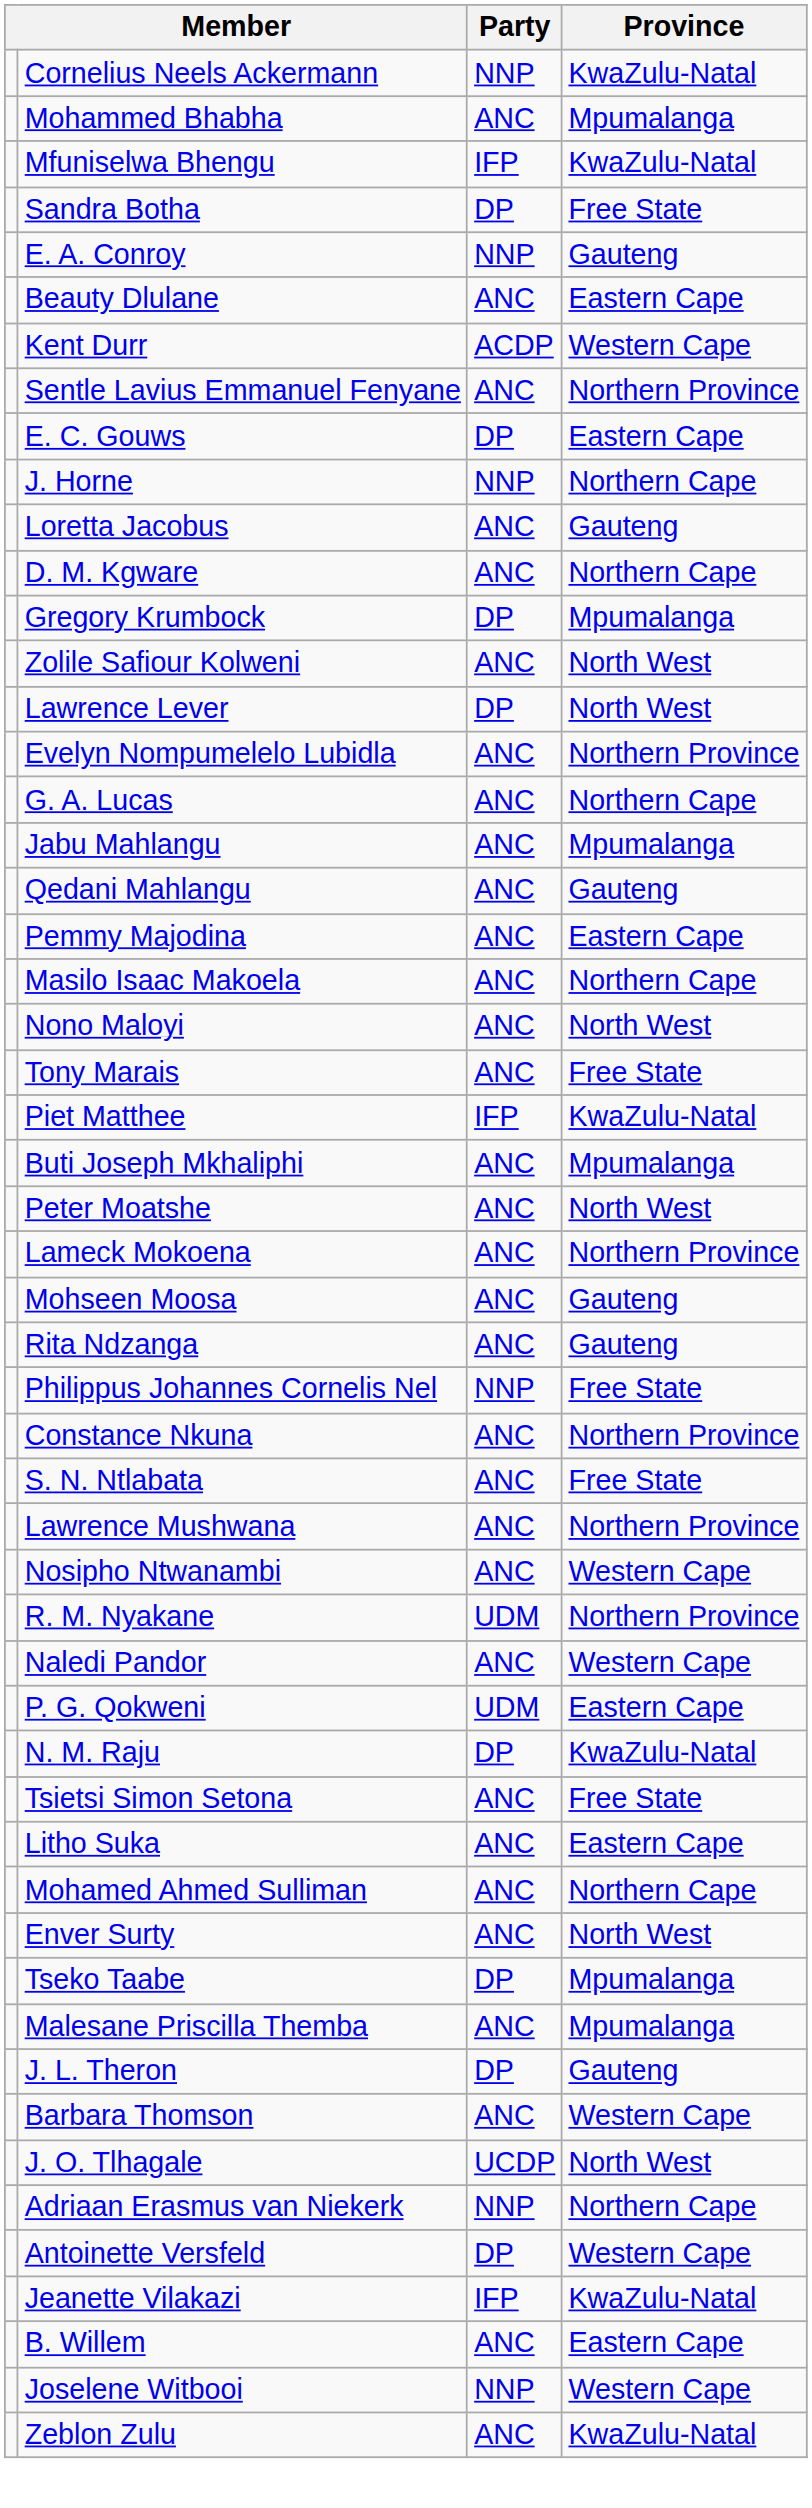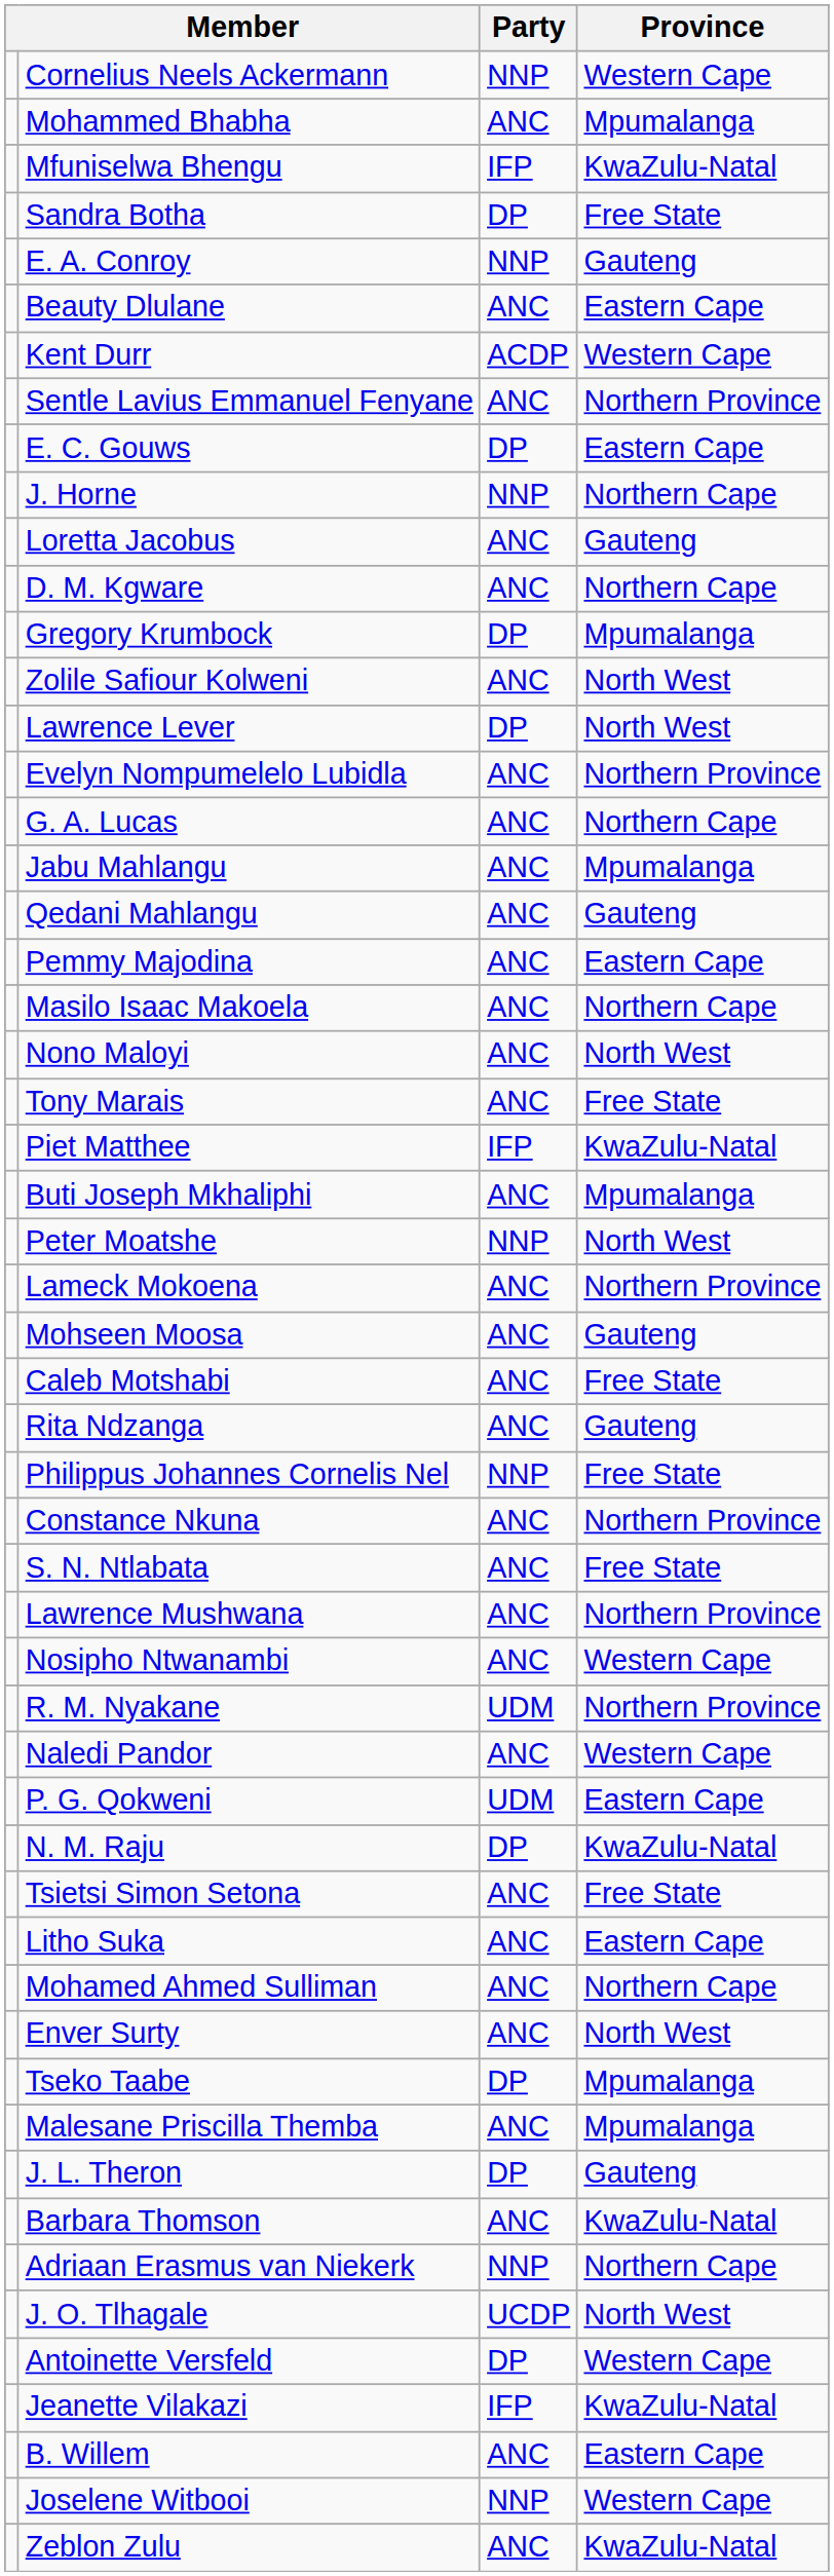 <table class="wikitable sortable">
 <tr>
 <th colspan="2">Member</th>
 <th>Party</th>
 <th>Province</th>
 </tr>
 <tr>
 <td></td>
 <td><a href='#'>Cornelius Neels Ackermann</a></td>
 <td><a href='#'>NNP</a></td>
-<td><a href='#'>KwaZulu-Natal</a></td>
+<td><a href='#'>Western Cape</a></td>
 </tr>
 <tr>
 <td></td>
 <td><a href='#'>Mohammed Bhabha</a></td>
 <td><a href='#'>ANC</a></td>
 <td><a href='#'>Mpumalanga</a></td>
 </tr>
 <tr>
 <td></td>
 <td><a href='#'>Mfuniselwa Bhengu</a></td>
 <td><a href='#'>IFP</a></td>
 <td><a href='#'>KwaZulu-Natal</a></td>
 </tr>
 <tr>
 <td></td>
 <td><a href='#'>Sandra Botha</a></td>
 <td><a href='#'>DP</a></td>
 <td><a href='#'>Free State</a></td>
 </tr>
 <tr>
 <td></td>
 <td><a href='#'>E. A. Conroy</a></td>
 <td><a href='#'>NNP</a></td>
 <td><a href='#'>Gauteng</a></td>
 </tr>
 <tr>
 <td></td>
 <td><a href='#'>Beauty Dlulane</a></td>
 <td><a href='#'>ANC</a></td>
 <td><a href='#'>Eastern Cape</a></td>
 </tr>
 <tr>
 <td></td>
 <td><a href='#'>Kent Durr</a></td>
 <td><a href='#'>ACDP</a></td>
 <td><a href='#'>Western Cape</a></td>
 </tr>
 <tr>
 <td></td>
 <td><a href='#'>Sentle Lavius Emmanuel Fenyane</a></td>
 <td><a href='#'>ANC</a></td>
 <td><a href='#'>Northern Province</a></td>
 </tr>
 <tr>
 <td></td>
 <td><a href='#'>E. C. Gouws</a></td>
 <td><a href='#'>DP</a></td>
 <td><a href='#'>Eastern Cape</a></td>
 </tr>
 <tr>
 <td></td>
 <td><a href='#'>J. Horne</a></td>
 <td><a href='#'>NNP</a></td>
 <td><a href='#'>Northern Cape</a></td>
 </tr>
 <tr>
 <td></td>
 <td><a href='#'>Loretta Jacobus</a></td>
 <td><a href='#'>ANC</a></td>
 <td><a href='#'>Gauteng</a></td>
 </tr>
 <tr>
 <td></td>
 <td><a href='#'>D. M. Kgware</a></td>
 <td><a href='#'>ANC</a></td>
 <td><a href='#'>Northern Cape</a></td>
 </tr>
 <tr>
 <td></td>
 <td><a href='#'>Gregory Krumbock</a></td>
 <td><a href='#'>DP</a></td>
 <td><a href='#'>Mpumalanga</a></td>
 </tr>
 <tr>
 <td></td>
 <td><a href='#'>Zolile Safiour Kolweni</a></td>
 <td><a href='#'>ANC</a></td>
 <td><a href='#'>North West</a></td>
 </tr>
 <tr>
 <td></td>
 <td><a href='#'>Lawrence Lever</a></td>
 <td><a href='#'>DP</a></td>
 <td><a href='#'>North West</a></td>
 </tr>
 <tr>
 <td></td>
 <td><a href='#'>Evelyn Nompumelelo Lubidla</a></td>
 <td><a href='#'>ANC</a></td>
 <td><a href='#'>Northern Province</a></td>
 </tr>
 <tr>
 <td></td>
 <td><a href='#'>G. A. Lucas</a></td>
 <td><a href='#'>ANC</a></td>
 <td><a href='#'>Northern Cape</a></td>
 </tr>
 <tr>
 <td></td>
 <td><a href='#'>Jabu Mahlangu</a></td>
 <td><a href='#'>ANC</a></td>
 <td><a href='#'>Mpumalanga</a></td>
 </tr>
 <tr>
 <td></td>
 <td><a href='#'>Qedani Mahlangu</a></td>
 <td><a href='#'>ANC</a></td>
 <td><a href='#'>Gauteng</a></td>
 </tr>
 <tr>
 <td></td>
 <td><a href='#'>Pemmy Majodina</a></td>
 <td><a href='#'>ANC</a></td>
 <td><a href='#'>Eastern Cape</a></td>
 </tr>
 <tr>
 <td></td>
 <td><a href='#'>Masilo Isaac Makoela</a></td>
 <td><a href='#'>ANC</a></td>
 <td><a href='#'>Northern Cape</a></td>
 </tr>
 <tr>
 <td></td>
 <td><a href='#'>Nono Maloyi</a></td>
 <td><a href='#'>ANC</a></td>
 <td><a href='#'>North West</a></td>
 </tr>
 <tr>
 <td></td>
 <td><a href='#'>Tony Marais</a></td>
 <td><a href='#'>ANC</a></td>
 <td><a href='#'>Free State</a></td>
 </tr>
 <tr>
 <td></td>
 <td><a href='#'>Piet Matthee</a></td>
 <td><a href='#'>IFP</a></td>
 <td><a href='#'>KwaZulu-Natal</a></td>
 </tr>
 <tr>
 <td></td>
 <td><a href='#'>Buti Joseph Mkhaliphi</a></td>
 <td><a href='#'>ANC</a></td>
 <td><a href='#'>Mpumalanga</a></td>
 </tr>
 <tr>
 <td></td>
 <td><a href='#'>Peter Moatshe</a></td>
-<td><a href='#'>ANC</a></td>
+<td><a href='#'>NNP</a></td>
 <td><a href='#'>North West</a></td>
 </tr>
 <tr>
 <td></td>
 <td><a href='#'>Lameck Mokoena</a></td>
 <td><a href='#'>ANC</a></td>
 <td><a href='#'>Northern Province</a></td>
 </tr>
 <tr>
 <td></td>
 <td><a href='#'>Mohseen Moosa</a></td>
 <td><a href='#'>ANC</a></td>
 <td><a href='#'>Gauteng</a></td>
+</tr>
+<tr>
+<td></td>
+<td><a href='#'>Caleb Motshabi</a></td>
+<td><a href='#'>ANC</a></td>
+<td><a href='#'>Free State</a></td>
 </tr>
 <tr>
 <td></td>
 <td><a href='#'>Rita Ndzanga</a></td>
 <td><a href='#'>ANC</a></td>
 <td><a href='#'>Gauteng</a></td>
 </tr>
 <tr>
 <td></td>
 <td><a href='#'>Philippus Johannes Cornelis Nel</a></td>
 <td><a href='#'>NNP</a></td>
 <td><a href='#'>Free State</a></td>
 </tr>
 <tr>
 <td></td>
 <td><a href='#'>Constance Nkuna</a></td>
 <td><a href='#'>ANC</a></td>
 <td><a href='#'>Northern Province</a></td>
 </tr>
 <tr>
 <td></td>
 <td><a href='#'>S. N. Ntlabata</a></td>
 <td><a href='#'>ANC</a></td>
 <td><a href='#'>Free State</a></td>
 </tr>
 <tr>
 <td></td>
 <td><a href='#'>Lawrence Mushwana</a></td>
 <td><a href='#'>ANC</a></td>
 <td><a href='#'>Northern Province</a></td>
 </tr>
 <tr>
 <td></td>
 <td><a href='#'>Nosipho Ntwanambi</a></td>
 <td><a href='#'>ANC</a></td>
 <td><a href='#'>Western Cape</a></td>
 </tr>
 <tr>
 <td></td>
 <td><a href='#'>R. M. Nyakane</a></td>
 <td><a href='#'>UDM</a></td>
 <td><a href='#'>Northern Province</a></td>
 </tr>
 <tr>
 <td></td>
 <td><a href='#'>Naledi Pandor</a></td>
 <td><a href='#'>ANC</a></td>
 <td><a href='#'>Western Cape</a></td>
 </tr>
 <tr>
 <td></td>
 <td><a href='#'>P. G. Qokweni</a></td>
 <td><a href='#'>UDM</a></td>
 <td><a href='#'>Eastern Cape</a></td>
 </tr>
 <tr>
 <td></td>
 <td><a href='#'>N. M. Raju</a></td>
 <td><a href='#'>DP</a></td>
 <td><a href='#'>KwaZulu-Natal</a></td>
 </tr>
 <tr>
 <td></td>
 <td><a href='#'>Tsietsi Simon Setona</a></td>
 <td><a href='#'>ANC</a></td>
 <td><a href='#'>Free State</a></td>
 </tr>
 <tr>
 <td></td>
 <td><a href='#'>Litho Suka</a></td>
 <td><a href='#'>ANC</a></td>
 <td><a href='#'>Eastern Cape</a></td>
 </tr>
 <tr>
 <td></td>
 <td><a href='#'>Mohamed Ahmed Sulliman</a></td>
 <td><a href='#'>ANC</a></td>
 <td><a href='#'>Northern Cape</a></td>
 </tr>
 <tr>
 <td></td>
 <td><a href='#'>Enver Surty</a></td>
 <td><a href='#'>ANC</a></td>
 <td><a href='#'>North West</a></td>
 </tr>
 <tr>
 <td></td>
 <td><a href='#'>Tseko Taabe</a></td>
 <td><a href='#'>DP</a></td>
 <td><a href='#'>Mpumalanga</a></td>
 </tr>
 <tr>
 <td></td>
 <td><a href='#'>Malesane Priscilla Themba</a></td>
 <td><a href='#'>ANC</a></td>
 <td><a href='#'>Mpumalanga</a></td>
 </tr>
 <tr>
 <td></td>
 <td><a href='#'>J. L. Theron</a></td>
 <td><a href='#'>DP</a></td>
 <td><a href='#'>Gauteng</a></td>
 </tr>
 <tr>
 <td></td>
 <td><a href='#'>Barbara Thomson</a></td>
 <td><a href='#'>ANC</a></td>
-<td><a href='#'>Western Cape</a></td>
+<td><a href='#'>KwaZulu-Natal</a></td>
+</tr>
+<tr>
+<td></td>
+<td><a href='#'>Adriaan Erasmus van Niekerk</a></td>
+<td><a href='#'>NNP</a></td>
+<td><a href='#'>Northern Cape</a></td>
 </tr>
 <tr>
 <td></td>
 <td><a href='#'>J. O. Tlhagale</a></td>
 <td><a href='#'>UCDP</a></td>
 <td><a href='#'>North West</a></td>
-</tr>
-<tr>
-<td></td>
-<td><a href='#'>Adriaan Erasmus van Niekerk</a></td>
-<td><a href='#'>NNP</a></td>
-<td><a href='#'>Northern Cape</a></td>
 </tr>
 <tr>
 <td></td>
 <td><a href='#'>Antoinette Versfeld</a></td>
 <td><a href='#'>DP</a></td>
 <td><a href='#'>Western Cape</a></td>
 </tr>
 <tr>
 <td></td>
 <td><a href='#'>Jeanette Vilakazi</a></td>
 <td><a href='#'>IFP</a></td>
 <td><a href='#'>KwaZulu-Natal</a></td>
 </tr>
 <tr>
 <td></td>
 <td><a href='#'>B. Willem</a></td>
 <td><a href='#'>ANC</a></td>
 <td><a href='#'>Eastern Cape</a></td>
 </tr>
 <tr>
 <td></td>
 <td><a href='#'>Joselene Witbooi</a></td>
 <td><a href='#'>NNP</a></td>
 <td><a href='#'>Western Cape</a></td>
 </tr>
 <tr>
 <td></td>
 <td><a href='#'>Zeblon Zulu</a></td>
 <td><a href='#'>ANC</a></td>
 <td><a href='#'>KwaZulu-Natal</a></td>
 </tr>
 </table>
